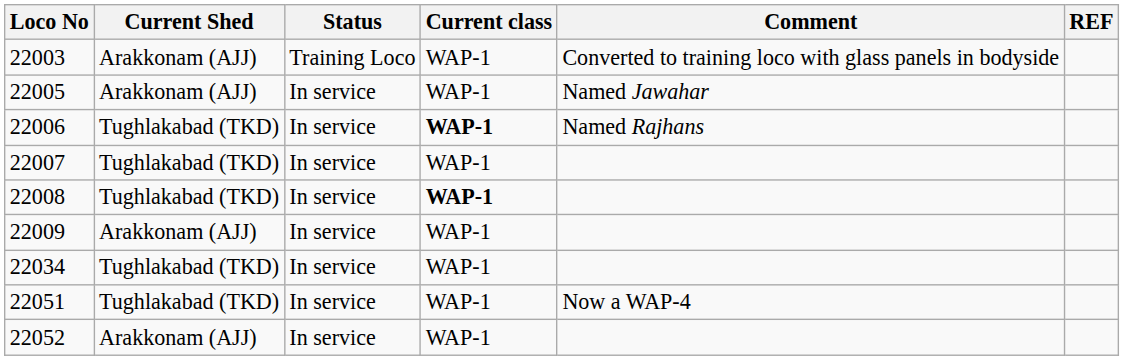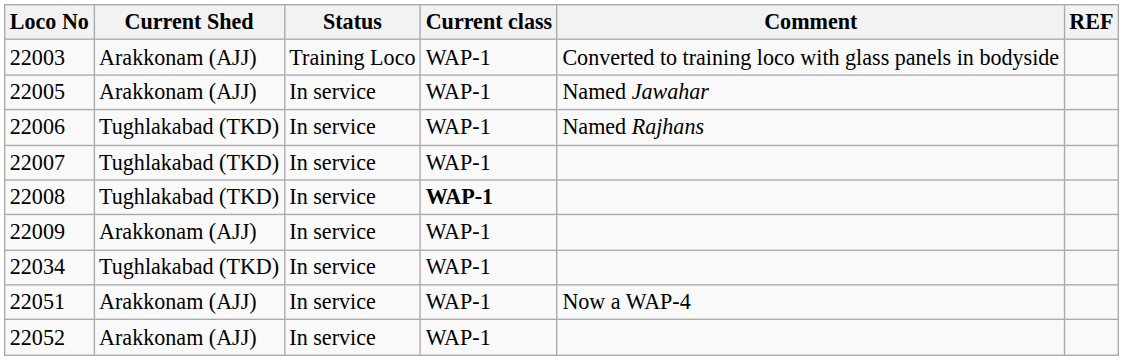 <table class="wikitable sortable">
 <tr>
 <th>Loco No</th>
 <th>Current Shed</th>
 <th>Status</th>
 <th>Current class</th>
 <th>Comment</th>
 <th>REF</th>
 </tr>
 <tr>
 <td>22003</td>
 <td>Arakkonam (AJJ)</td>
 <td>Training Loco</td>
 <td>WAP-1</td>
 <td>Converted to training loco with glass panels in bodyside</td>
 <td></td>
 </tr>
 <tr>
 <td>22005</td>
 <td>Arakkonam (AJJ)</td>
 <td>In service</td>
 <td>WAP-1</td>
 <td>Named <em>Jawahar</em></td>
 <td></td>
 </tr>
 <tr>
 <td>22006</td>
 <td>Tughlakabad (TKD)<br></td>
 <td>In service</td>
-<td><strong>WAP-1</strong></td>
+<td>WAP-1</td>
 <td>Named <em>Rajhans</em></td>
 <td></td>
 </tr>
 <tr>
 <td>22007</td>
 <td>Tughlakabad (TKD)</td>
 <td>In service</td>
 <td>WAP-1</td>
 <td></td>
 <td></td>
 </tr>
 <tr>
 <td>22008</td>
 <td>Tughlakabad (TKD)</td>
 <td>In service</td>
 <td><strong>WAP-1</strong></td>
 <td></td>
 <td></td>
 </tr>
 <tr>
 <td>22009</td>
 <td>Arakkonam (AJJ)</td>
 <td>In service</td>
 <td>WAP-1</td>
 <td></td>
 <td></td>
 </tr>
 <tr>
 <td>22034</td>
 <td>Tughlakabad (TKD)</td>
 <td>In service</td>
 <td>WAP-1</td>
 <td></td>
 <td></td>
 </tr>
 <tr>
 <td>22051</td>
-<td>Tughlakabad (TKD)</td>
+<td>Arakkonam (AJJ)</td>
 <td>In service</td>
 <td>WAP-1</td>
 <td>Now a WAP-4</td>
 <td></td>
 </tr>
 <tr>
 <td>22052</td>
 <td>Arakkonam (AJJ)</td>
 <td>In service</td>
 <td>WAP-1</td>
 <td></td>
 <td></td>
 </tr>
 </table>
